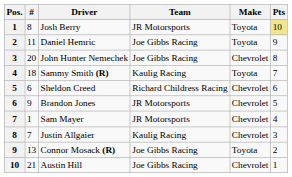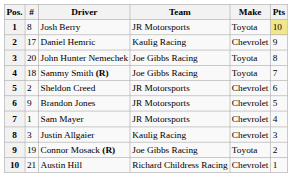 <table class="wikitable" style="font-size:95%">
 <tr>
 <th>Pos.</th>
 <th>#</th>
 <th>Driver</th>
 <th>Team</th>
 <th>Make</th>
 <th>Pts</th>
 </tr>
 <tr>
 <th>1</th>
 <td>8</td>
 <td>Josh Berry</td>
 <td>JR Motorsports</td>
 <td>Toyota</td>
 <td style="background: khaki;">10</td>
 </tr>
 <tr>
 <th>2</th>
-<td>11</td>
+<td>17</td>
 <td>Daniel Hemric</td>
-<td>Joe Gibbs Racing</td>
-<td>Toyota</td>
+<td>Kaulig Racing</td>
+<td>Chevrolet</td>
 <td>9</td>
 </tr>
 <tr>
 <th>3</th>
 <td>20</td>
 <td>John Hunter Nemechek</td>
 <td>Joe Gibbs Racing</td>
-<td>Chevrolet</td>
+<td>Toyota</td>
 <td>8</td>
 </tr>
 <tr>
 <th>4</th>
 <td>18</td>
 <td>Sammy Smith <strong>(R)</strong></td>
-<td>Kaulig Racing</td>
+<td>Joe Gibbs Racing</td>
 <td>Toyota</td>
 <td>7</td>
 </tr>
 <tr>
 <th>5</th>
-<td>6</td>
+<td>2</td>
 <td>Sheldon Creed</td>
-<td>Richard Childress Racing</td>
+<td>JR Motorsports</td>
 <td>Chevrolet</td>
 <td>6</td>
 </tr>
 <tr>
 <th>6</th>
 <td>9</td>
 <td>Brandon Jones</td>
 <td>JR Motorsports</td>
 <td>Chevrolet</td>
 <td>5</td>
 </tr>
 <tr>
 <th>7</th>
 <td>1</td>
 <td>Sam Mayer</td>
 <td>JR Motorsports</td>
 <td>Chevrolet</td>
 <td>4</td>
 </tr>
 <tr>
 <th>8</th>
-<td>7</td>
+<td>3</td>
 <td>Justin Allgaier</td>
 <td>Kaulig Racing</td>
 <td>Chevrolet</td>
 <td>3</td>
 </tr>
 <tr>
 <th>9</th>
-<td>13</td>
+<td>19</td>
 <td>Connor Mosack <strong>(R)</strong></td>
 <td>Joe Gibbs Racing</td>
 <td>Toyota</td>
 <td>2</td>
 </tr>
 <tr>
 <th>10</th>
 <td>21</td>
 <td>Austin Hill</td>
-<td>Joe Gibbs Racing</td>
+<td>Richard Childress Racing</td>
 <td>Chevrolet</td>
 <td>1</td>
 </tr>
 </table>
